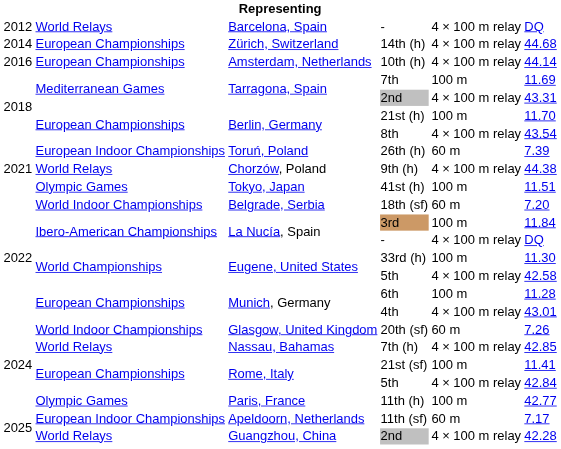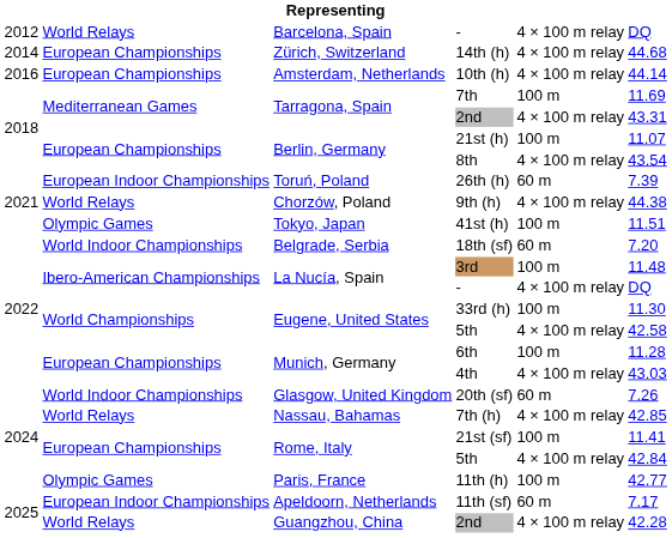 <table>
 <tr>
 <th colspan="6">Representing </th>
 </tr>
 <tr>
 <td>2012</td>
 <td><a href='#'>World Relays</a></td>
 <td><a href='#'>Barcelona, Spain</a></td>
 <td>-</td>
 <td>4 × 100 m relay</td>
 <td><a href='#'>DQ</a></td>
 </tr>
 <tr>
 <td>2014</td>
 <td><a href='#'>European Championships</a></td>
 <td><a href='#'>Zürich, Switzerland</a></td>
 <td>14th (h)</td>
 <td>4 × 100 m relay</td>
 <td><a href='#'>44.68</a></td>
 </tr>
 <tr>
 <td>2016</td>
 <td><a href='#'>European Championships</a></td>
 <td><a href='#'>Amsterdam, Netherlands</a></td>
 <td>10th (h)</td>
 <td>4 × 100 m relay</td>
 <td><a href='#'>44.14</a></td>
 </tr>
 <tr>
 <td rowspan=4>2018</td>
 <td rowspan=2><a href='#'>Mediterranean Games</a></td>
 <td rowspan=2><a href='#'>Tarragona, Spain</a></td>
 <td>7th</td>
 <td>100 m</td>
 <td><a href='#'>11.69</a></td>
 </tr>
 <tr>
 <td bgcolor=silver>2nd</td>
 <td>4 × 100 m relay</td>
 <td><a href='#'>43.31</a></td>
 </tr>
 <tr>
 <td rowspan=2><a href='#'>European Championships</a></td>
 <td rowspan=2><a href='#'>Berlin, Germany</a></td>
 <td>21st (h)</td>
 <td>100 m</td>
-<td><a href='#'>11.70</a></td>
+<td><a href='#'>11.07</a></td>
 </tr>
 <tr>
 <td>8th</td>
 <td>4 × 100 m relay</td>
 <td><a href='#'>43.54</a></td>
 </tr>
 <tr>
 <td rowspan=3>2021</td>
 <td><a href='#'>European Indoor Championships</a></td>
 <td><a href='#'>Toruń, Poland</a></td>
 <td>26th (h)</td>
 <td>60 m </td>
 <td><a href='#'>7.39</a></td>
 </tr>
 <tr>
 <td><a href='#'>World Relays</a></td>
 <td><a href='#'>Chorzów</a>, Poland</td>
 <td>9th (h)</td>
 <td>4 × 100 m relay</td>
 <td><a href='#'>44.38</a></td>
 </tr>
 <tr>
 <td><a href='#'>Olympic Games</a></td>
 <td><a href='#'>Tokyo, Japan</a></td>
 <td>41st (h)</td>
 <td>100 m</td>
 <td><a href='#'>11.51</a></td>
 </tr>
 <tr>
 <td rowspan=7>2022</td>
 <td><a href='#'>World Indoor Championships</a></td>
 <td><a href='#'>Belgrade, Serbia</a></td>
 <td>18th (sf)</td>
 <td>60 m </td>
 <td><a href='#'>7.20</a></td>
 </tr>
 <tr>
 <td rowspan=2><a href='#'>Ibero-American Championships</a></td>
 <td rowspan=2><a href='#'>La Nucía</a>, Spain</td>
 <td bgcolor="cc9966">3rd</td>
 <td>100 m</td>
-<td><a href='#'>11.84</a></td>
+<td><a href='#'>11.48</a></td>
 </tr>
 <tr>
 <td>-</td>
 <td>4 × 100 m relay</td>
 <td><a href='#'>DQ</a></td>
 </tr>
 <tr>
 <td rowspan=2><a href='#'>World Championships</a></td>
 <td rowspan=2><a href='#'>Eugene, United States</a></td>
 <td>33rd (h)</td>
 <td>100 m</td>
 <td><a href='#'>11.30</a></td>
 </tr>
 <tr>
 <td>5th</td>
 <td>4 × 100 m relay</td>
 <td><a href='#'>42.58</a></td>
 </tr>
 <tr>
 <td rowspan=2><a href='#'>European Championships</a></td>
 <td rowspan=2><a href='#'>Munich</a>, Germany</td>
 <td>6th</td>
 <td>100 m</td>
 <td><a href='#'>11.28</a></td>
 </tr>
 <tr>
 <td>4th</td>
 <td>4 × 100 m relay</td>
-<td><a href='#'>43.01</a></td>
+<td><a href='#'>43.03</a></td>
 </tr>
 <tr>
 <td rowspan=5>2024</td>
 <td><a href='#'>World Indoor Championships</a></td>
 <td><a href='#'>Glasgow, United Kingdom</a></td>
 <td>20th (sf)</td>
 <td>60 m </td>
 <td><a href='#'>7.26</a></td>
 </tr>
 <tr>
 <td><a href='#'>World Relays</a></td>
 <td><a href='#'>Nassau, Bahamas</a></td>
 <td>7th (h)</td>
 <td>4 × 100 m relay</td>
 <td><a href='#'>42.85</a></td>
 </tr>
 <tr>
 <td rowspan=2><a href='#'>European Championships</a></td>
 <td rowspan=2><a href='#'>Rome, Italy</a></td>
 <td>21st (sf)</td>
 <td>100 m</td>
 <td><a href='#'>11.41</a></td>
 </tr>
 <tr>
 <td>5th</td>
 <td>4 × 100 m relay</td>
 <td><a href='#'>42.84</a></td>
 </tr>
 <tr>
 <td><a href='#'>Olympic Games</a></td>
 <td><a href='#'>Paris, France</a></td>
 <td>11th (h)</td>
 <td>100 m</td>
 <td><a href='#'>42.77</a></td>
 </tr>
 <tr>
 <td rowspan=2>2025</td>
 <td><a href='#'>European Indoor Championships</a></td>
 <td><a href='#'>Apeldoorn, Netherlands</a></td>
 <td>11th (sf)</td>
 <td>60 m </td>
 <td><a href='#'>7.17</a></td>
 </tr>
 <tr>
 <td><a href='#'>World Relays</a></td>
 <td><a href='#'>Guangzhou, China</a></td>
 <td bgcolor=silver>2nd</td>
 <td>4 × 100 m relay</td>
 <td><a href='#'>42.28</a></td>
 </tr>
 </table>
